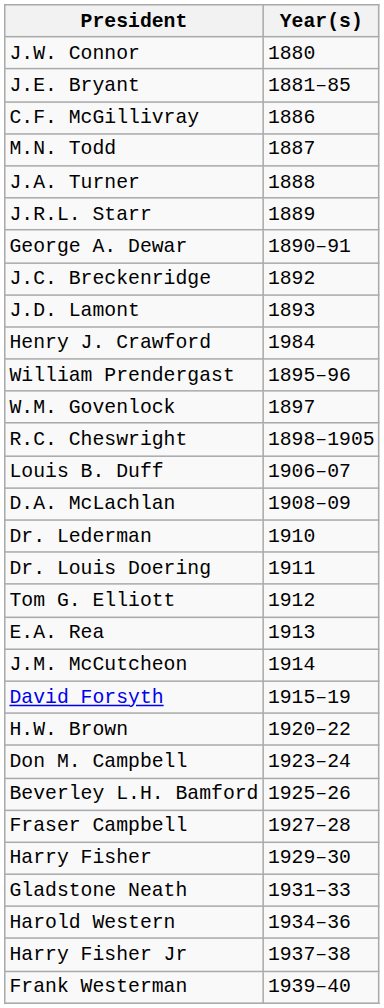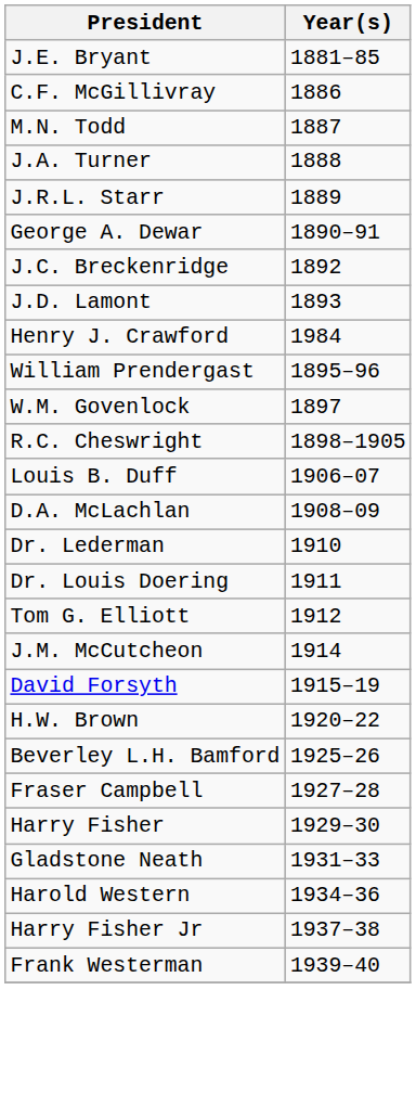 <table class="wikitable sortable" style="text-align:left">
 <tr>
 <th>President</th>
 <th>Year(s)</th>
-</tr>
-<tr>
-<td>J.W. Connor</td>
-<td>1880</td>
 </tr>
 <tr>
 <td>J.E. Bryant</td>
 <td>1881–85</td>
 </tr>
 <tr>
 <td>C.F. McGillivray</td>
 <td>1886</td>
 </tr>
 <tr>
 <td>M.N. Todd</td>
 <td>1887</td>
 </tr>
 <tr>
 <td>J.A. Turner</td>
 <td>1888</td>
 </tr>
 <tr>
 <td>J.R.L. Starr</td>
 <td>1889</td>
 </tr>
 <tr>
 <td>George A. Dewar</td>
 <td>1890–91</td>
 </tr>
 <tr>
 <td>J.C. Breckenridge</td>
 <td>1892</td>
 </tr>
 <tr>
 <td>J.D. Lamont</td>
 <td>1893</td>
 </tr>
 <tr>
 <td>Henry J. Crawford</td>
 <td>1984</td>
 </tr>
 <tr>
 <td>William Prendergast</td>
 <td>1895–96</td>
 </tr>
 <tr>
 <td>W.M. Govenlock</td>
 <td>1897</td>
 </tr>
 <tr>
 <td>R.C. Cheswright</td>
 <td>1898–1905</td>
 </tr>
 <tr>
 <td>Louis B. Duff</td>
 <td>1906–07</td>
 </tr>
 <tr>
 <td>D.A. McLachlan</td>
 <td>1908–09</td>
 </tr>
 <tr>
 <td>Dr. Lederman</td>
 <td>1910</td>
 </tr>
 <tr>
 <td>Dr. Louis Doering</td>
 <td>1911</td>
 </tr>
 <tr>
 <td>Tom G. Elliott</td>
 <td>1912</td>
 </tr>
 <tr>
-<td>E.A. Rea</td>
-<td>1913</td>
-</tr>
-<tr>
 <td>J.M. McCutcheon</td>
 <td>1914</td>
 </tr>
 <tr>
 <td><a href='#'>David Forsyth</a></td>
 <td>1915–19</td>
 </tr>
 <tr>
 <td>H.W. Brown</td>
 <td>1920–22</td>
-</tr>
-<tr>
-<td>Don M. Campbell</td>
-<td>1923–24</td>
 </tr>
 <tr>
 <td>Beverley L.H. Bamford</td>
 <td>1925–26</td>
 </tr>
 <tr>
 <td>Fraser Campbell</td>
 <td>1927–28</td>
 </tr>
 <tr>
 <td>Harry Fisher</td>
 <td>1929–30</td>
 </tr>
 <tr>
 <td>Gladstone Neath</td>
 <td>1931–33</td>
 </tr>
 <tr>
 <td>Harold Western</td>
 <td>1934–36</td>
 </tr>
 <tr>
 <td>Harry Fisher Jr</td>
 <td>1937–38</td>
 </tr>
 <tr>
 <td>Frank Westerman</td>
 <td>1939–40</td>
 </tr>
 <tr>
 </tr>
 </table>
